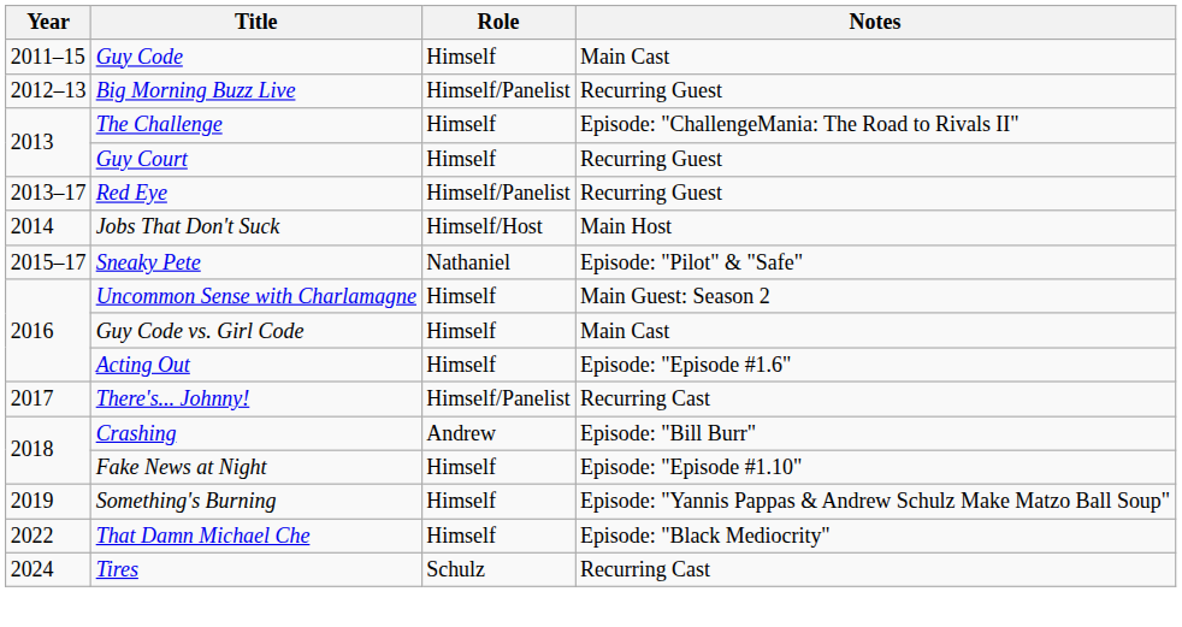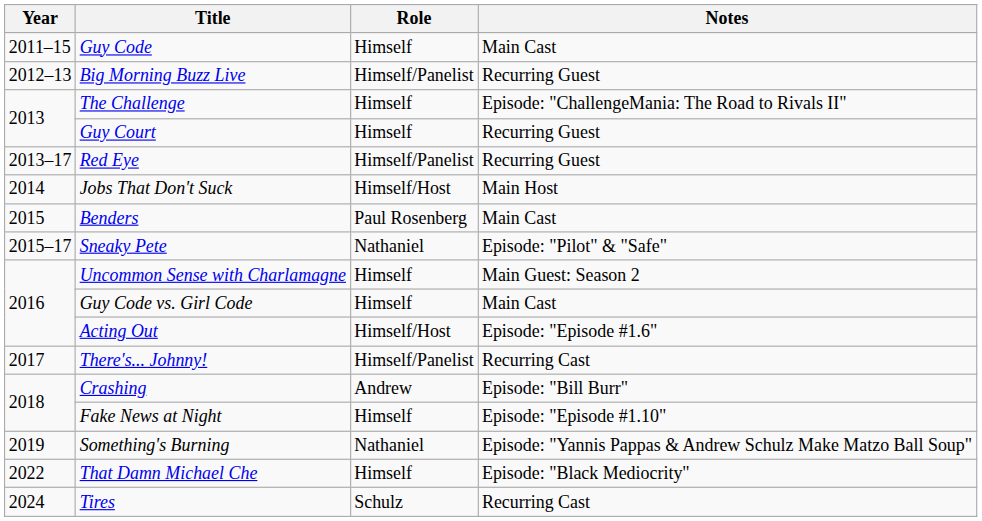 <table class = "wikitable sortable">
 <tr>
 <th>Year</th>
 <th>Title</th>
 <th>Role</th>
 <th>Notes</th>
 </tr>
 <tr>
 <td>2011–15</td>
 <td><em><a href='#'>Guy Code</a></em></td>
 <td>Himself</td>
 <td>Main Cast</td>
 </tr>
 <tr>
 <td>2012–13</td>
 <td><em><a href='#'>Big Morning Buzz Live</a></em></td>
 <td>Himself/Panelist</td>
 <td>Recurring Guest</td>
 </tr>
 <tr>
 <td rowspan="2">2013</td>
 <td><em><a href='#'>The Challenge</a></em></td>
 <td>Himself</td>
 <td>Episode: "ChallengeMania: The Road to Rivals II"</td>
 </tr>
 <tr>
 <td><em><a href='#'>Guy Court</a></em></td>
 <td>Himself</td>
 <td>Recurring Guest</td>
 </tr>
 <tr>
 <td>2013–17</td>
 <td><em><a href='#'>Red Eye</a></em></td>
 <td>Himself/Panelist</td>
 <td>Recurring Guest</td>
 </tr>
 <tr>
 <td>2014</td>
 <td><em>Jobs That Don't Suck</em></td>
 <td>Himself/Host</td>
 <td>Main Host</td>
 </tr>
 <tr>
+<td>2015</td>
+<td><em><a href='#'>Benders</a></em></td>
+<td>Paul Rosenberg</td>
+<td>Main Cast</td>
+</tr>
+<tr>
 <td>2015–17</td>
 <td><em><a href='#'>Sneaky Pete</a></em></td>
 <td>Nathaniel</td>
 <td>Episode: "Pilot" & "Safe"</td>
 </tr>
 <tr>
 <td rowspan="3">2016</td>
 <td><em><a href='#'>Uncommon Sense with Charlamagne</a></em></td>
 <td>Himself</td>
 <td>Main Guest: Season 2</td>
 </tr>
 <tr>
 <td><em>Guy Code vs. Girl Code</em></td>
 <td>Himself</td>
 <td>Main Cast</td>
 </tr>
 <tr>
 <td><em><a href='#'>Acting Out</a></em></td>
-<td>Himself</td>
+<td>Himself/Host</td>
 <td>Episode: "Episode #1.6"</td>
 </tr>
 <tr>
 <td>2017</td>
 <td><em><a href='#'>There's... Johnny!</a></em></td>
 <td>Himself/Panelist</td>
 <td>Recurring Cast</td>
 </tr>
 <tr>
 <td rowspan="2">2018</td>
 <td><em><a href='#'>Crashing</a></em></td>
 <td>Andrew</td>
 <td>Episode: "Bill Burr"</td>
 </tr>
 <tr>
 <td><em>Fake News at Night</em></td>
 <td>Himself</td>
 <td>Episode: "Episode #1.10"</td>
 </tr>
 <tr>
 <td>2019</td>
 <td><em>Something's Burning</em></td>
-<td>Himself</td>
+<td>Nathaniel</td>
 <td>Episode: "Yannis Pappas & Andrew Schulz Make Matzo Ball Soup"</td>
 </tr>
 <tr>
 <td>2022</td>
 <td><em><a href='#'>That Damn Michael Che</a></em></td>
 <td>Himself</td>
 <td>Episode: "Black Mediocrity"</td>
 </tr>
 <tr>
 <td>2024</td>
 <td><em><a href='#'>Tires</a></em></td>
 <td>Schulz</td>
 <td>Recurring Cast</td>
 </tr>
 </table>
